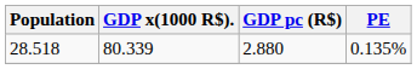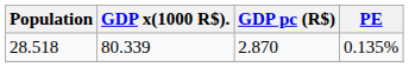 <table class="wikitable" border="1">
 <tr>
 <th>Population </th>
 <th><a href='#'>GDP</a> x(1000 R$).</th>
 <th><a href='#'>GDP pc</a> (R$)</th>
 <th><a href='#'>PE</a></th>
 </tr>
 <tr>
 <td>28.518</td>
 <td>80.339</td>
-<td>2.880</td>
+<td>2.870</td>
 <td>0.135%</td>
 </tr>
 <tr>
 </tr>
 </table>
